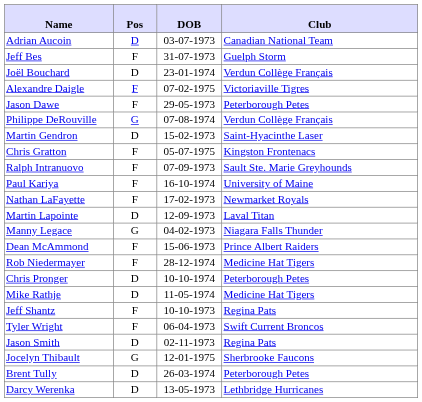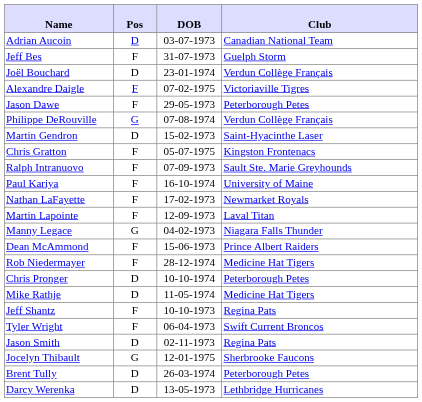 <table style=border-collapse:collapse border=1 cellspacing=0 cellpadding=2 width=600>
 <tr>
 <th bgcolor="#DDDDFF" width="25%"><br>Name</th>
 <th bgcolor="#DDDDFF" width="10%"><br>Pos</th>
 <th bgcolor="#DDDDFF" width="15%"><br>DOB</th>
 <th bgcolor="#DDDDFF" width="45%"><br>Club</th>
 </tr>
 <tr>
 <td><a href='#'>Adrian Aucoin</a></td>
 <td align=center><a href='#'>D</a></td>
 <td align="center">03-07-1973</td>
 <td><a href='#'>Canadian National Team</a></td>
 </tr>
 <tr>
 <td><a href='#'>Jeff Bes</a></td>
 <td align=center>F</td>
 <td align=center>31-07-1973</td>
 <td><a href='#'>Guelph Storm</a></td>
 </tr>
 <tr>
 <td><a href='#'>Joël Bouchard</a></td>
 <td align=center>D</td>
 <td align=center>23-01-1974</td>
 <td><a href='#'>Verdun Collège Français</a></td>
 </tr>
 <tr>
 <td><a href='#'>Alexandre Daigle</a></td>
 <td align=center><a href='#'>F</a></td>
 <td align="center">07-02-1975</td>
 <td><a href='#'>Victoriaville Tigres</a></td>
 </tr>
 <tr>
 <td><a href='#'>Jason Dawe</a></td>
 <td align=center>F</td>
 <td align=center>29-05-1973</td>
 <td><a href='#'>Peterborough Petes</a></td>
 </tr>
 <tr>
 <td><a href='#'>Philippe DeRouville</a></td>
 <td align=center><a href='#'>G</a></td>
 <td align="center">07-08-1974</td>
 <td><a href='#'>Verdun Collège Français</a></td>
 </tr>
 <tr>
 <td><a href='#'>Martin Gendron</a></td>
 <td align=center>D</td>
 <td align=center>15-02-1973</td>
 <td><a href='#'>Saint-Hyacinthe Laser</a></td>
 </tr>
 <tr>
 <td><a href='#'>Chris Gratton</a></td>
 <td align=center>F</td>
 <td align=center>05-07-1975</td>
 <td><a href='#'>Kingston Frontenacs</a></td>
 </tr>
 <tr>
 <td><a href='#'>Ralph Intranuovo</a></td>
 <td align=center>F</td>
 <td align=center>07-09-1973</td>
 <td><a href='#'>Sault Ste. Marie Greyhounds</a></td>
 </tr>
 <tr>
 <td><a href='#'>Paul Kariya</a></td>
 <td align=center>F</td>
 <td align=center>16-10-1974</td>
 <td><a href='#'>University of Maine</a></td>
 </tr>
 <tr>
 <td><a href='#'>Nathan LaFayette</a></td>
 <td align=center>F</td>
 <td align=center>17-02-1973</td>
 <td><a href='#'>Newmarket Royals</a></td>
 </tr>
 <tr>
 <td><a href='#'>Martin Lapointe</a></td>
-<td align=center>D</td>
+<td align=center>F</td>
 <td align=center>12-09-1973</td>
 <td><a href='#'>Laval Titan</a></td>
 </tr>
 <tr>
 <td><a href='#'>Manny Legace</a></td>
 <td align=center>G</td>
 <td align=center>04-02-1973</td>
 <td><a href='#'>Niagara Falls Thunder</a></td>
 </tr>
 <tr>
 <td><a href='#'>Dean McAmmond</a></td>
 <td align=center>F</td>
 <td align=center>15-06-1973</td>
 <td><a href='#'>Prince Albert Raiders</a></td>
 </tr>
 <tr>
 <td><a href='#'>Rob Niedermayer</a></td>
 <td align=center>F</td>
 <td align=center>28-12-1974</td>
 <td><a href='#'>Medicine Hat Tigers</a></td>
 </tr>
 <tr>
 <td><a href='#'>Chris Pronger</a></td>
 <td align=center>D</td>
 <td align=center>10-10-1974</td>
 <td><a href='#'>Peterborough Petes</a></td>
 </tr>
 <tr>
 <td><a href='#'>Mike Rathje</a></td>
 <td align=center>D</td>
 <td align=center>11-05-1974</td>
 <td><a href='#'>Medicine Hat Tigers</a></td>
 </tr>
 <tr>
 <td><a href='#'>Jeff Shantz</a></td>
 <td align=center>F</td>
 <td align=center>10-10-1973</td>
 <td><a href='#'>Regina Pats</a></td>
 </tr>
 <tr>
 <td><a href='#'>Tyler Wright</a></td>
 <td align=center>F</td>
 <td align=center>06-04-1973</td>
 <td><a href='#'>Swift Current Broncos</a></td>
 </tr>
 <tr>
 <td><a href='#'>Jason Smith</a></td>
 <td align=center>D</td>
 <td align=center>02-11-1973</td>
 <td><a href='#'>Regina Pats</a></td>
 </tr>
 <tr>
 <td><a href='#'>Jocelyn Thibault</a></td>
 <td align=center>G</td>
 <td align=center>12-01-1975</td>
 <td><a href='#'>Sherbrooke Faucons</a></td>
 </tr>
 <tr>
 <td><a href='#'>Brent Tully</a></td>
 <td align=center>D</td>
 <td align=center>26-03-1974</td>
 <td><a href='#'>Peterborough Petes</a></td>
 </tr>
 <tr>
 <td><a href='#'>Darcy Werenka</a></td>
 <td align=center>D</td>
 <td align=center>13-05-1973</td>
 <td><a href='#'>Lethbridge Hurricanes</a></td>
 </tr>
 </table>
